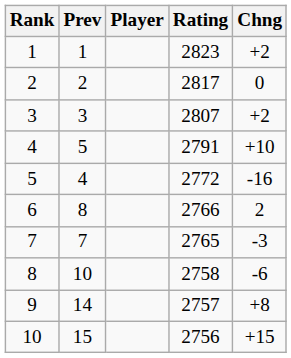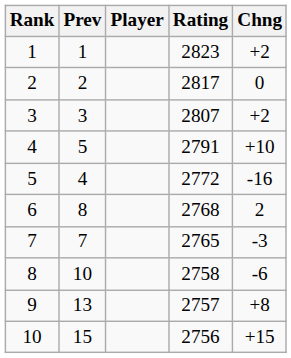 <table class="wikitable" style="text-align:center; font-size:85%; margin-left: 1em; float: right;">
 <tr>
 <th>Rank</th>
 <th>Prev</th>
 <th>Player</th>
 <th>Rating</th>
 <th>Chng</th>
 </tr>
 <tr>
 <td>1</td>
 <td>1</td>
 <td align=left></td>
 <td>2823</td>
 <td>+2</td>
 </tr>
 <tr>
 <td>2</td>
 <td>2</td>
 <td align=left></td>
 <td>2817</td>
 <td>0</td>
 </tr>
 <tr>
 <td>3</td>
 <td>3</td>
 <td align=left></td>
 <td>2807</td>
 <td>+2</td>
 </tr>
 <tr>
 <td>4</td>
 <td>5</td>
 <td align=left></td>
 <td>2791</td>
 <td>+10</td>
 </tr>
 <tr>
 <td>5</td>
 <td>4</td>
 <td align=left></td>
 <td>2772</td>
 <td>-16</td>
 </tr>
 <tr>
 <td>6</td>
 <td>8</td>
 <td align=left></td>
-<td>2766</td>
+<td>2768</td>
 <td>2</td>
 </tr>
 <tr>
 <td>7</td>
 <td>7</td>
 <td align=left></td>
 <td>2765</td>
 <td>-3</td>
 </tr>
 <tr>
 <td>8</td>
 <td>10</td>
 <td align=left></td>
 <td>2758</td>
 <td>-6</td>
 </tr>
 <tr>
 <td>9</td>
-<td>14</td>
+<td>13</td>
 <td align=left></td>
 <td>2757</td>
 <td>+8</td>
 </tr>
 <tr>
 <td>10</td>
 <td>15</td>
 <td align=left></td>
 <td>2756</td>
 <td>+15</td>
 </tr>
 </table>
